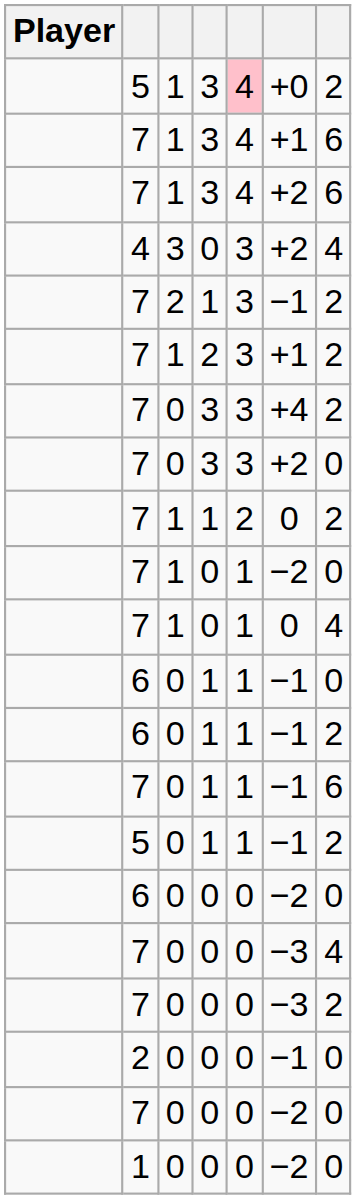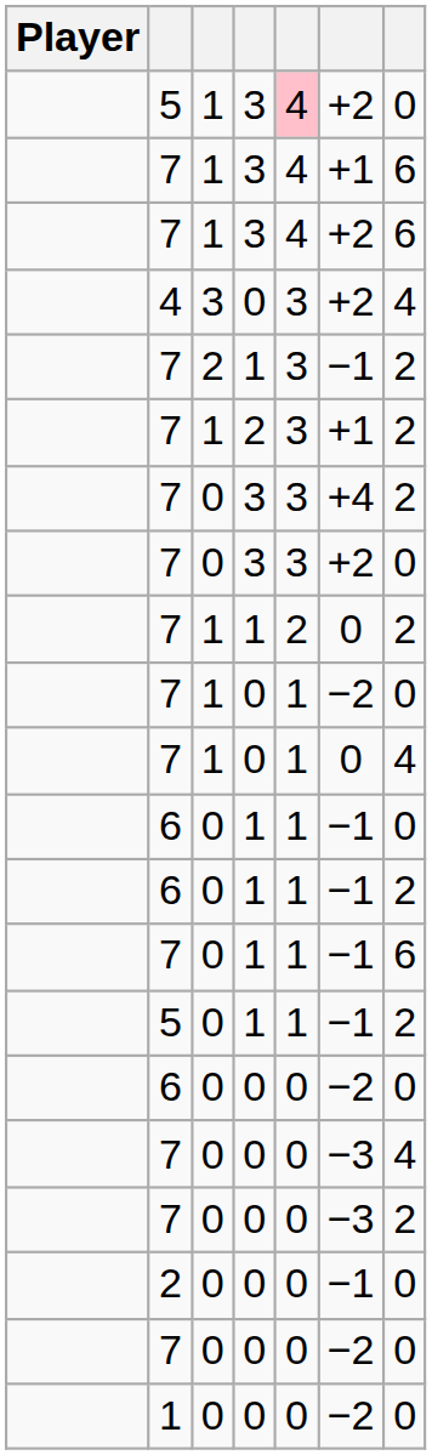 <table class="wikitable sortable" style="text-align:center;">
 <tr>
 <th>Player</th>
 <th></th>
 <th></th>
 <th></th>
 <th></th>
 <th data-sort-type="number"></th>
 <th></th>
 </tr>
 <tr>
 <td></td>
 <td>5</td>
 <td>1</td>
 <td>3</td>
 <td style="background: pink;">4</td>
-<td>+0</td>
-<td>2</td>
+<td>+2</td>
+<td>0</td>
 </tr>
 <tr>
 <td></td>
 <td>7</td>
 <td>1</td>
 <td>3</td>
 <td>4</td>
 <td>+1</td>
 <td>6</td>
 </tr>
 <tr>
 <td></td>
 <td>7</td>
 <td>1</td>
 <td>3</td>
 <td>4</td>
 <td>+2</td>
 <td>6</td>
 </tr>
 <tr>
 <td></td>
 <td>4</td>
 <td>3</td>
 <td>0</td>
 <td>3</td>
 <td>+2</td>
 <td>4</td>
 </tr>
 <tr>
 <td></td>
 <td>7</td>
 <td>2</td>
 <td>1</td>
 <td>3</td>
 <td>−1</td>
 <td>2</td>
 </tr>
 <tr>
 <td></td>
 <td>7</td>
 <td>1</td>
 <td>2</td>
 <td>3</td>
 <td>+1</td>
 <td>2</td>
 </tr>
 <tr>
 <td></td>
 <td>7</td>
 <td>0</td>
 <td>3</td>
 <td>3</td>
 <td>+4</td>
 <td>2</td>
 </tr>
 <tr>
 <td></td>
 <td>7</td>
 <td>0</td>
 <td>3</td>
 <td>3</td>
 <td>+2</td>
 <td>0</td>
 </tr>
 <tr>
 <td></td>
 <td>7</td>
 <td>1</td>
 <td>1</td>
 <td>2</td>
 <td>0</td>
 <td>2</td>
 </tr>
 <tr>
 <td></td>
 <td>7</td>
 <td>1</td>
 <td>0</td>
 <td>1</td>
 <td>−2</td>
 <td>0</td>
 </tr>
 <tr>
 <td></td>
 <td>7</td>
 <td>1</td>
 <td>0</td>
 <td>1</td>
 <td>0</td>
 <td>4</td>
 </tr>
 <tr>
 <td></td>
 <td>6</td>
 <td>0</td>
 <td>1</td>
 <td>1</td>
 <td>−1</td>
 <td>0</td>
 </tr>
 <tr>
 <td></td>
 <td>6</td>
 <td>0</td>
 <td>1</td>
 <td>1</td>
 <td>−1</td>
 <td>2</td>
 </tr>
 <tr>
 <td></td>
 <td>7</td>
 <td>0</td>
 <td>1</td>
 <td>1</td>
 <td>−1</td>
 <td>6</td>
 </tr>
 <tr>
 <td></td>
 <td>5</td>
 <td>0</td>
 <td>1</td>
 <td>1</td>
 <td>−1</td>
 <td>2</td>
 </tr>
 <tr>
 <td></td>
 <td>6</td>
 <td>0</td>
 <td>0</td>
 <td>0</td>
 <td>−2</td>
 <td>0</td>
 </tr>
 <tr>
 <td></td>
 <td>7</td>
 <td>0</td>
 <td>0</td>
 <td>0</td>
 <td>−3</td>
 <td>4</td>
 </tr>
 <tr>
 <td></td>
 <td>7</td>
 <td>0</td>
 <td>0</td>
 <td>0</td>
 <td>−3</td>
 <td>2</td>
 </tr>
 <tr>
 <td></td>
 <td>2</td>
 <td>0</td>
 <td>0</td>
 <td>0</td>
 <td>−1</td>
 <td>0</td>
 </tr>
 <tr>
 <td></td>
 <td>7</td>
 <td>0</td>
 <td>0</td>
 <td>0</td>
 <td>−2</td>
 <td>0</td>
 </tr>
 <tr>
 <td></td>
 <td>1</td>
 <td>0</td>
 <td>0</td>
 <td>0</td>
 <td>−2</td>
 <td>0</td>
 </tr>
 </table>
